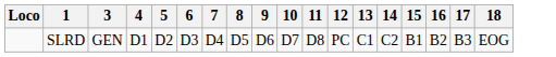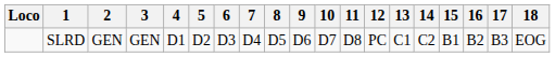 <table class="wikitable">
 <tr>
 <th rowspan="1">Loco</th>
 <th rowspan="1">1</th>
+<th>2</th>
 <th rowspan="1">3</th>
 <th rowspan="1">4</th>
 <th rowspan="1">5</th>
 <th rowspan="1">6</th>
 <th rowspan="1">7</th>
 <th rowspan="1">8</th>
 <th>9</th>
 <th>10</th>
 <th rowspan="1">11</th>
 <th>12</th>
 <th rowspan="1">13</th>
 <th rowspan="1">14</th>
 <th rowspan="1">15</th>
 <th rowspan="1">16</th>
 <th rowspan="1">17</th>
 <th rowspan="1">18</th>
 </tr>
 <tr>
 <td></td>
 <td>SLRD</td>
 <td>GEN</td>
+<td>GEN</td>
 <td>D1</td>
 <td>D2</td>
 <td>D3</td>
 <td>D4</td>
 <td>D5</td>
 <td>D6</td>
 <td>D7</td>
 <td>D8</td>
 <td>PC</td>
 <td>C1</td>
 <td>C2</td>
 <td>B1</td>
 <td>B2</td>
 <td>B3</td>
 <td>EOG</td>
 </tr>
 </table>
